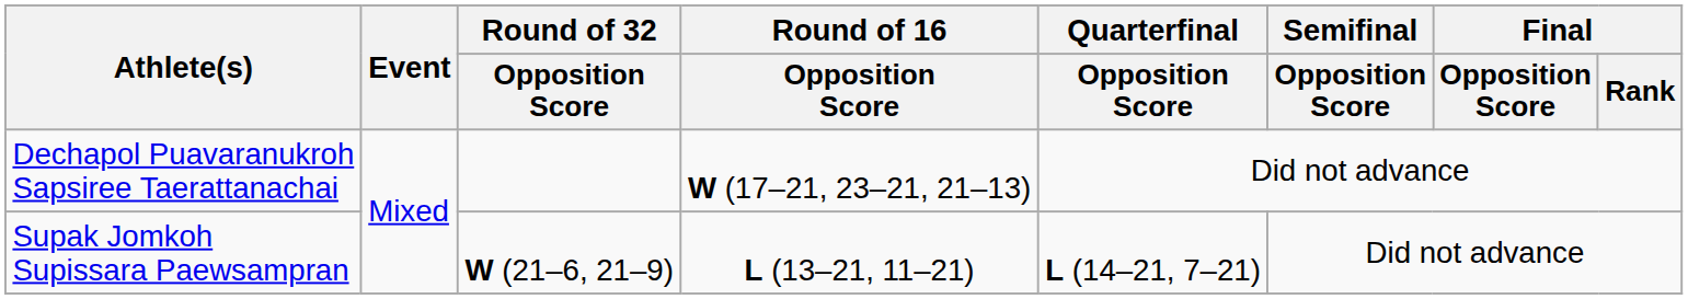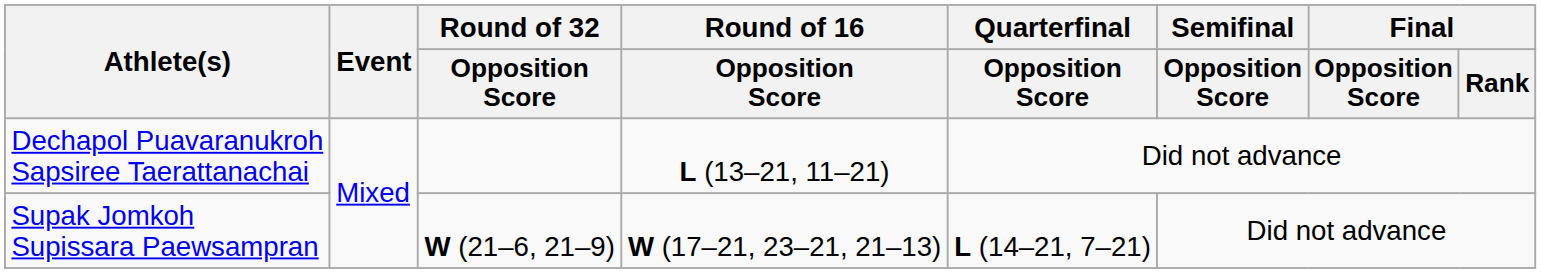 <table class="wikitable" style="font-size:90%">
 <tr>
 <th rowspan=2>Athlete(s)</th>
 <th rowspan=2>Event</th>
 <th>Round of 32</th>
 <th>Round of 16</th>
 <th>Quarterfinal</th>
 <th>Semifinal</th>
 <th colspan=2>Final</th>
 </tr>
 <tr style="font-size:95%">
 <th>Opposition<br>Score</th>
 <th>Opposition<br>Score</th>
 <th>Opposition<br>Score</th>
 <th>Opposition<br>Score</th>
 <th>Opposition<br>Score</th>
 <th>Rank</th>
 </tr>
 <tr align=center>
 <td align=left><a href='#'>Dechapol Puavaranukroh</a><br><a href='#'>Sapsiree Taerattanachai</a></td>
 <td align=left rowspan="2"><a href='#'>Mixed</a></td>
 <td></td>
-<td> <br><strong>W</strong> (17–21, 23–21, 21–13)</td>
+<td> <br><strong>L</strong> (13–21, 11–21)</td>
 <td colspan=4>Did not advance</td>
 </tr>
 <tr align=center>
 <td align=left><a href='#'>Supak Jomkoh</a><br><a href='#'>Supissara Paewsampran</a></td>
 <td> <br><strong>W</strong> (21–6, 21–9)</td>
-<td> <br><strong>L</strong> (13–21, 11–21)</td>
+<td> <br><strong>W</strong> (17–21, 23–21, 21–13)</td>
 <td> <br><strong>L</strong> (14–21, 7–21)</td>
 <td colspan=3>Did not advance</td>
 </tr>
 </table>
